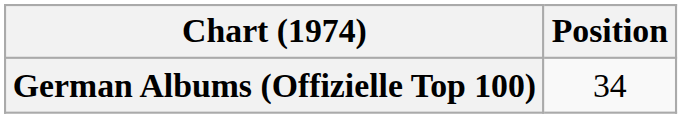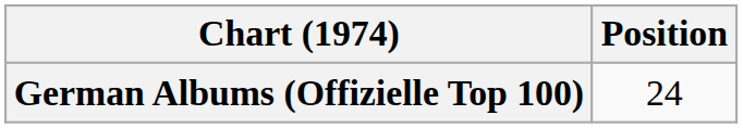 <table class="wikitable plainrowheaders" style="text-align:center">
 <tr>
 <th scope="col">Chart (1974)</th>
 <th scope="col">Position</th>
 </tr>
 <tr>
 <th scope="row">German Albums (Offizielle Top 100)</th>
-<td>34</td>
+<td>24</td>
 </tr>
 </table>
